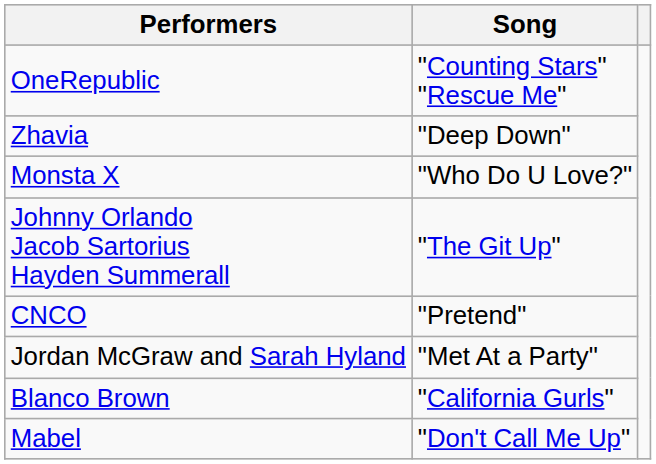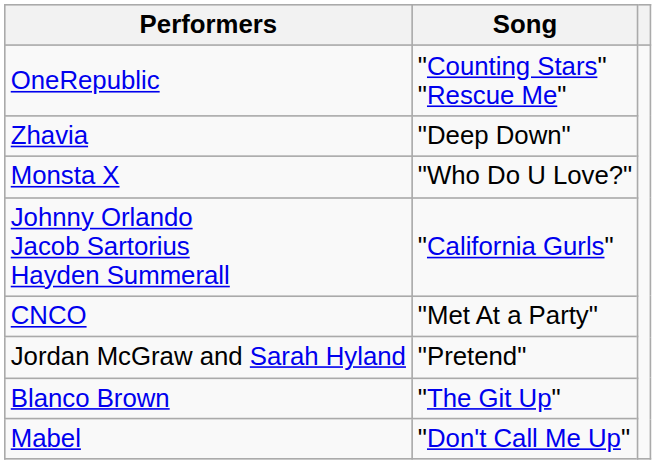 <table class="wikitable">
 <tr>
 <th>Performers</th>
 <th>Song</th>
 <th></th>
 </tr>
 <tr>
 <td><a href='#'>OneRepublic</a></td>
 <td>"<a href='#'>Counting Stars</a>"<br>"<a href='#'>Rescue Me</a>"</td>
 <td rowspan=8></td>
 </tr>
 <tr>
 <td><a href='#'>Zhavia</a></td>
 <td>"Deep Down"</td>
 </tr>
 <tr>
 <td><a href='#'>Monsta X</a></td>
 <td>"Who Do U Love?"</td>
 </tr>
 <tr>
 <td><a href='#'>Johnny Orlando</a><br><a href='#'>Jacob Sartorius</a><br><a href='#'>Hayden Summerall</a></td>
-<td>"<a href='#'>The Git Up</a>"</td>
+<td>"<a href='#'>California Gurls</a>"</td>
 </tr>
 <tr>
 <td><a href='#'>CNCO</a></td>
+<td>"Met At a Party"</td>
+</tr>
+<tr>
+<td>Jordan McGraw and <a href='#'>Sarah Hyland</a></td>
 <td>"Pretend"</td>
 </tr>
 <tr>
-<td>Jordan McGraw and <a href='#'>Sarah Hyland</a></td>
-<td>"Met At a Party"</td>
-</tr>
-<tr>
 <td><a href='#'>Blanco Brown</a></td>
-<td>"<a href='#'>California Gurls</a>"</td>
+<td>"<a href='#'>The Git Up</a>"</td>
 </tr>
 <tr>
 <td><a href='#'>Mabel</a></td>
 <td>"<a href='#'>Don't Call Me Up</a>"</td>
 </tr>
 </table>
